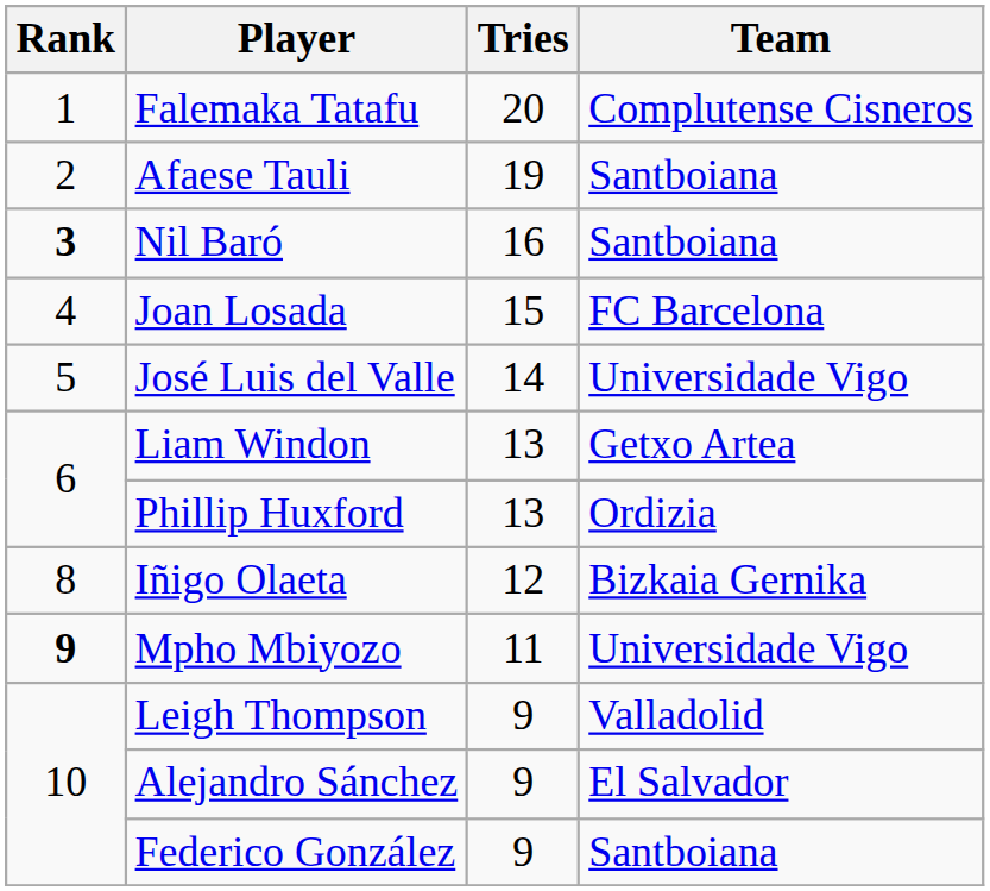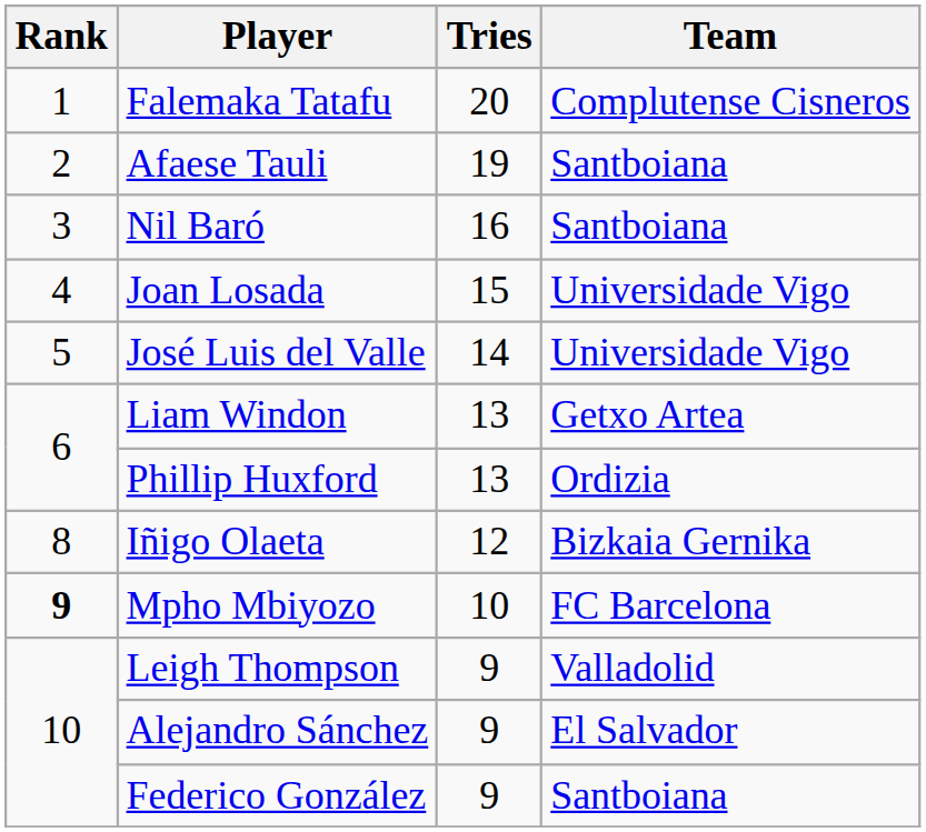 <table class="wikitable">
 <tr>
 <th>Rank</th>
 <th>Player</th>
 <th>Tries</th>
 <th>Team</th>
 </tr>
 <tr>
 <td rowspan=1 align=center>1</td>
 <td> <a href='#'>Falemaka Tatafu</a></td>
 <td style="text-align:center;">20</td>
 <td><a href='#'>Complutense Cisneros</a></td>
 </tr>
 <tr>
 <td rowspan=1 align=center>2</td>
 <td> <a href='#'>Afaese Tauli</a></td>
 <td style="text-align:center;">19</td>
 <td><a href='#'>Santboiana</a></td>
 </tr>
 <tr>
-<td rowspan=1 align=center><strong>3</strong></td>
+<td rowspan=1 align=center>3</td>
 <td> <a href='#'>Nil Baró</a></td>
 <td style="text-align:center;">16</td>
 <td><a href='#'>Santboiana</a></td>
 </tr>
 <tr>
 <td rowspan=1 align=center>4</td>
 <td> <a href='#'>Joan Losada</a></td>
 <td style="text-align:center;">15</td>
-<td><a href='#'>FC Barcelona</a></td>
+<td><a href='#'>Universidade Vigo</a></td>
 </tr>
 <tr>
 <td rowspan=1 align=center>5</td>
 <td> <a href='#'>José Luis del Valle</a></td>
 <td style="text-align:center;">14</td>
 <td><a href='#'>Universidade Vigo</a></td>
 </tr>
 <tr>
 <td rowspan=2 align=center>6</td>
 <td> <a href='#'>Liam Windon</a></td>
 <td style="text-align:center;">13</td>
 <td><a href='#'>Getxo Artea</a></td>
 </tr>
 <tr>
 <td> <a href='#'>Phillip Huxford</a></td>
 <td style="text-align:center;">13</td>
 <td><a href='#'>Ordizia</a></td>
 </tr>
 <tr>
 <td rowspan=1 align=center>8</td>
 <td> <a href='#'>Iñigo Olaeta</a></td>
 <td style="text-align:center;">12</td>
 <td><a href='#'>Bizkaia Gernika</a></td>
 </tr>
 <tr>
 <td rowspan=1 align=center><strong>9</strong></td>
 <td> <a href='#'>Mpho Mbiyozo</a></td>
-<td style="text-align:center;">11</td>
-<td><a href='#'>Universidade Vigo</a></td>
+<td style="text-align:center;">10</td>
+<td><a href='#'>FC Barcelona</a></td>
 </tr>
 <tr>
 <td rowspan=3 align=center>10</td>
 <td> <a href='#'>Leigh Thompson</a></td>
 <td style="text-align:center;">9</td>
 <td><a href='#'>Valladolid</a></td>
 </tr>
 <tr>
 <td> <a href='#'>Alejandro Sánchez</a></td>
 <td style="text-align:center;">9</td>
 <td><a href='#'>El Salvador</a></td>
 </tr>
 <tr>
 <td> <a href='#'>Federico González</a></td>
 <td style="text-align:center;">9</td>
 <td><a href='#'>Santboiana</a></td>
 </tr>
 </table>
